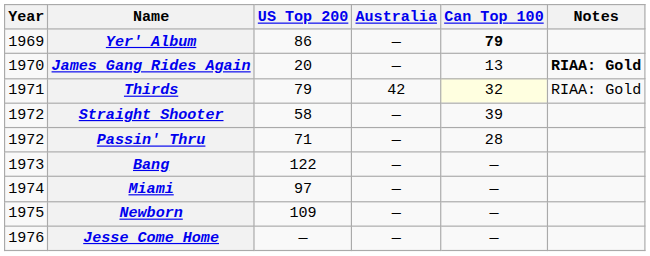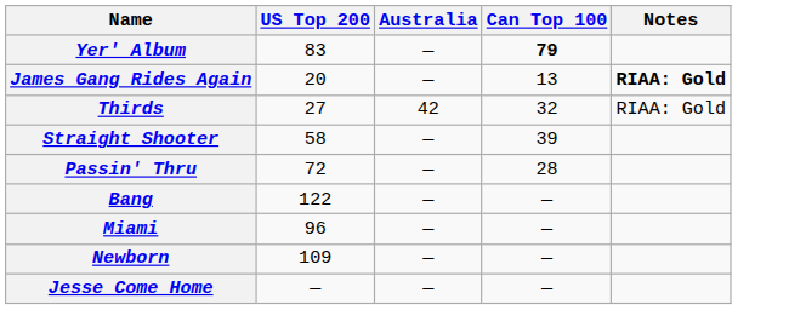 <table class="wikitable plainrowheaders">
 <tr>
-<th scope="col">Year</th>
 <th scope="col">Name</th>
 <th scope="col"><a href='#'>US Top 200</a></th>
 <th scope="col"><a href='#'>Australia</a></th>
 <th scope="col"><a href='#'>Can Top 100</a></th>
 <th scope="col">Notes</th>
 </tr>
 <tr>
-<td>1969</td>
 <th scope="row"><em><a href='#'>Yer' Album</a></em></th>
-<td style="text-align:center;">86</td>
+<td style="text-align:center;">83</td>
 <td style="text-align:center;">—</td>
 <td style="text-align:center;"><strong>79</strong></td>
 <td></td>
 </tr>
 <tr>
-<td>1970</td>
 <th scope="row"><em><a href='#'>James Gang Rides Again</a></em></th>
 <td style="text-align:center;">20</td>
 <td style="text-align:center;">—</td>
 <td style="text-align:center;">13</td>
 <td><strong>RIAA: Gold</strong></td>
 </tr>
 <tr>
-<td>1971</td>
 <th scope="row"><em><a href='#'>Thirds</a></em></th>
-<td style="text-align:center;">79</td>
+<td style="text-align:center;">27</td>
 <td style="text-align:center;">42</td>
-<td style="background: lightyellow; text-align:center;">32</td>
+<td style="text-align:center;">32</td>
 <td>RIAA: Gold</td>
 </tr>
 <tr>
-<td>1972</td>
 <th scope="row"><em><a href='#'>Straight Shooter</a></em></th>
 <td style="text-align:center;">58</td>
 <td style="text-align:center;">—</td>
 <td style="text-align:center;">39</td>
 <td></td>
 </tr>
 <tr>
-<td>1972</td>
 <th scope="row"><em><a href='#'>Passin' Thru</a></em></th>
-<td style="text-align:center;">71</td>
+<td style="text-align:center;">72</td>
 <td style="text-align:center;">—</td>
 <td style="text-align:center;">28</td>
 <td></td>
 </tr>
 <tr>
-<td>1973</td>
 <th scope="row"><em><a href='#'>Bang</a></em></th>
 <td style="text-align:center;">122</td>
 <td style="text-align:center;">—</td>
 <td style="text-align:center;">—</td>
 <td></td>
 </tr>
 <tr>
-<td>1974</td>
 <th scope="row"><em><a href='#'>Miami</a></em></th>
-<td style="text-align:center;">97</td>
+<td style="text-align:center;">96</td>
 <td style="text-align:center;">—</td>
 <td style="text-align:center;">—</td>
 <td></td>
 </tr>
 <tr>
-<td>1975</td>
 <th scope="row"><em><a href='#'>Newborn</a></em></th>
 <td style="text-align:center;">109</td>
 <td style="text-align:center;">—</td>
 <td style="text-align:center;">—</td>
 <td></td>
 </tr>
 <tr>
-<td>1976</td>
 <th scope="row"><em><a href='#'>Jesse Come Home</a></em></th>
 <td style="text-align:center;">—</td>
 <td style="text-align:center;">—</td>
 <td style="text-align:center;">—</td>
 <td></td>
 </tr>
 </table>
